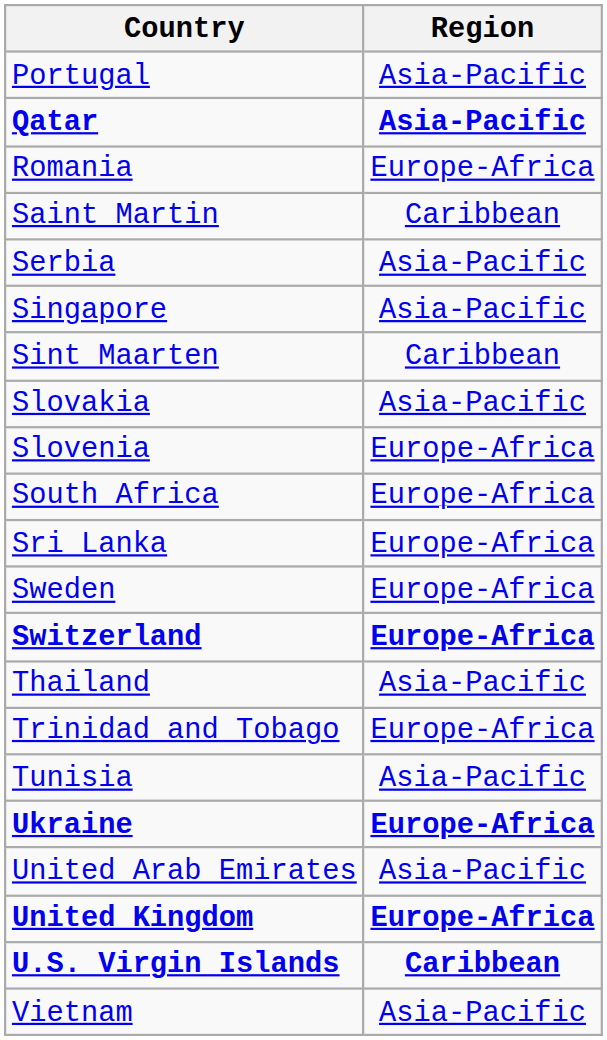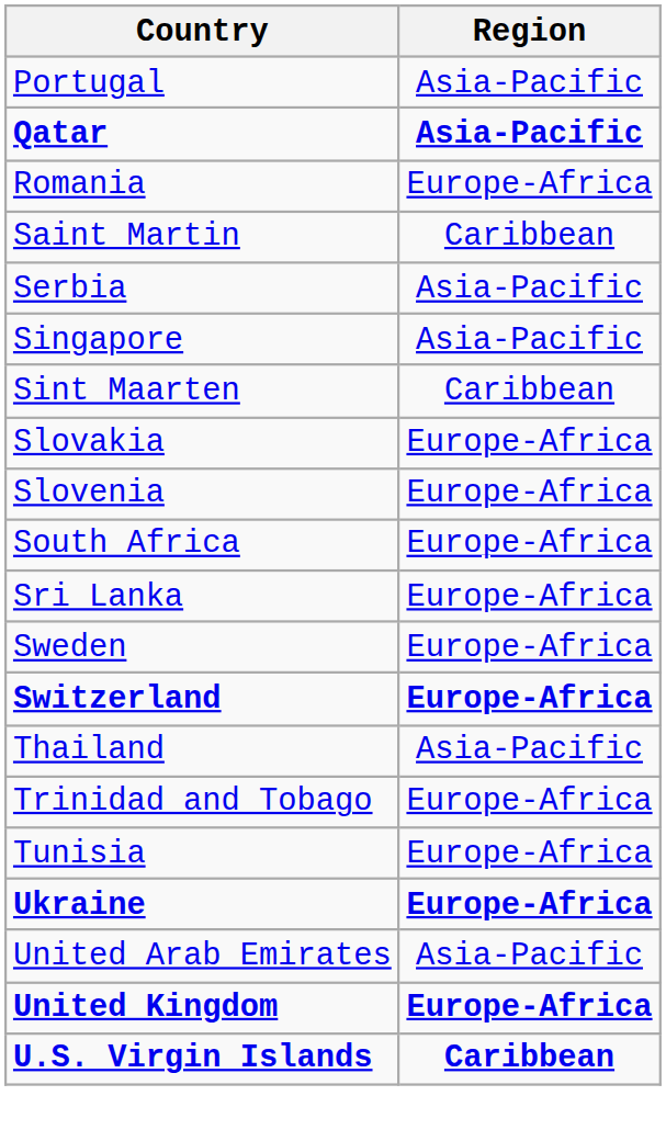 <table class="wikitable sortable" style="text-align:center;">
 <tr>
 <th>Country</th>
 <th>Region</th>
 </tr>
 <tr>
 <td align="left"> <a href='#'>Portugal</a></td>
 <td><a href='#'>Asia-Pacific</a></td>
 </tr>
 <tr>
 <td align="left"><strong> <a href='#'>Qatar</a></strong></td>
 <td><strong><a href='#'>Asia-Pacific</a></strong></td>
 </tr>
 <tr>
 <td align="left"> <a href='#'>Romania</a></td>
 <td><a href='#'>Europe-Africa</a></td>
 </tr>
 <tr>
 <td align="left"> <a href='#'>Saint Martin</a></td>
 <td><a href='#'>Caribbean</a></td>
 </tr>
 <tr>
 <td align="left"> <a href='#'>Serbia</a></td>
 <td><a href='#'>Asia-Pacific</a></td>
 </tr>
 <tr>
 <td align="left"> <a href='#'>Singapore</a></td>
 <td><a href='#'>Asia-Pacific</a></td>
 </tr>
 <tr>
 <td align="left"> <a href='#'>Sint Maarten</a></td>
 <td><a href='#'>Caribbean</a></td>
 </tr>
 <tr>
 <td align="left"> <a href='#'>Slovakia</a></td>
-<td><a href='#'>Asia-Pacific</a></td>
+<td><a href='#'>Europe-Africa</a></td>
 </tr>
 <tr>
 <td align="left"> <a href='#'>Slovenia</a></td>
 <td><a href='#'>Europe-Africa</a></td>
 </tr>
 <tr>
 <td align="left"> <a href='#'>South Africa</a></td>
 <td><a href='#'>Europe-Africa</a></td>
 </tr>
 <tr>
 <td align="left"> <a href='#'>Sri Lanka</a></td>
 <td><a href='#'>Europe-Africa</a></td>
 </tr>
 <tr>
 <td align="left"> <a href='#'>Sweden</a></td>
 <td><a href='#'>Europe-Africa</a></td>
 </tr>
 <tr>
 <td align="left"><strong> <a href='#'>Switzerland</a></strong></td>
 <td><strong><a href='#'>Europe-Africa</a></strong></td>
 </tr>
 <tr>
 <td align="left"> <a href='#'>Thailand</a></td>
 <td><a href='#'>Asia-Pacific</a></td>
 </tr>
 <tr>
 <td align="left"> <a href='#'>Trinidad and Tobago</a></td>
 <td><a href='#'>Europe-Africa</a></td>
 </tr>
 <tr>
 <td align="left"> <a href='#'>Tunisia</a></td>
-<td><a href='#'>Asia-Pacific</a></td>
+<td><a href='#'>Europe-Africa</a></td>
 </tr>
 <tr>
 <td align="left"><strong> <a href='#'>Ukraine</a></strong></td>
 <td><strong><a href='#'>Europe-Africa</a></strong></td>
 </tr>
 <tr>
 <td align="left"> <a href='#'>United Arab Emirates</a></td>
 <td><a href='#'>Asia-Pacific</a></td>
 </tr>
 <tr>
 <td align="left"><strong> <a href='#'>United Kingdom</a></strong></td>
 <td><strong><a href='#'>Europe-Africa</a></strong></td>
 </tr>
 <tr>
 <td align="left"><strong> <a href='#'>U.S. Virgin Islands</a></strong></td>
 <td><strong><a href='#'>Caribbean</a></strong></td>
 </tr>
-<tr>
-<td align="left"> <a href='#'>Vietnam</a></td>
-<td><a href='#'>Asia-Pacific</a></td>
-</tr>
 </table>
